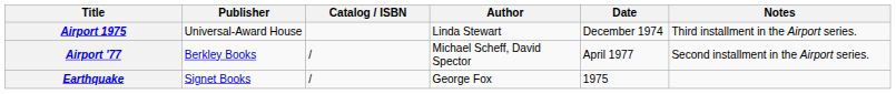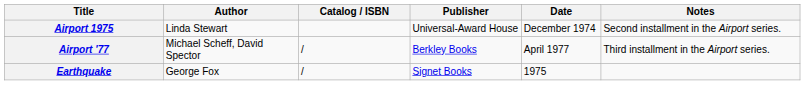 <table class="wikitable sortable" style="width:100%;">
 <tr>
 <th width=20%>Title</th>
+<th width=17%>Author</th>
+<th width=14%>Catalog / ISBN</th>
 <th width=14%>Publisher</th>
-<th width=14%>Catalog / ISBN</th>
-<th width=17%>Author</th>
 <th width=10%>Date</th>
 <th width=25%>Notes</th>
 </tr>
 <tr>
 <th><em><a href='#'>Airport 1975</a></em></th>
+<td>Linda Stewart</td>
+<td></td>
 <td>Universal-Award House</td>
-<td></td>
-<td>Linda Stewart</td>
 <td>December 1974</td>
+<td>Second installment in the <em>Airport</em> series.</td>
+</tr>
+<tr>
+<th><em><a href='#'>Airport '77</a></em></th>
+<td>Michael Scheff, David Spector</td>
+<td> / </td>
+<td><a href='#'>Berkley Books</a></td>
+<td>April 1977</td>
 <td>Third installment in the <em>Airport</em> series.</td>
 </tr>
 <tr>
-<th><em><a href='#'>Airport '77</a></em></th>
-<td><a href='#'>Berkley Books</a></td>
+<th><em><a href='#'>Earthquake</a></em></th>
+<td>George Fox</td>
 <td> / </td>
-<td>Michael Scheff, David Spector</td>
-<td>April 1977</td>
-<td>Second installment in the <em>Airport</em> series.</td>
-</tr>
-<tr>
-<th><em><a href='#'>Earthquake</a></em></th>
 <td><a href='#'>Signet Books</a></td>
-<td> / </td>
-<td>George Fox</td>
 <td>1975</td>
 <td></td>
 </tr>
 </table>
